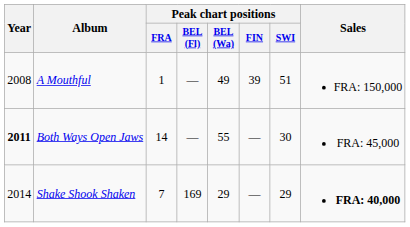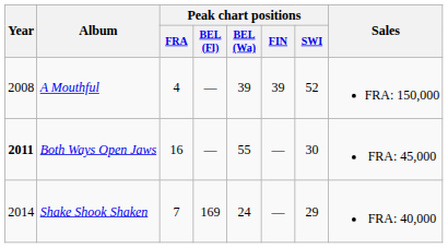 <table class="wikitable" style="text-align:center;">
 <tr>
 <th rowspan="2">Year</th>
 <th rowspan="2">Album</th>
 <th colspan="5">Peak chart positions</th>
 <th rowspan="2">Sales</th>
 </tr>
 <tr style="font-size:smaller;">
 <th width="35"><a href='#'>FRA</a><br></th>
 <th width="35"><a href='#'>BEL<br>(Fl)</a><br></th>
 <th width="35"><a href='#'>BEL<br>(Wa)</a><br></th>
 <th width="35"><a href='#'>FIN</a><br></th>
 <th width="35"><a href='#'>SWI</a><br></th>
 </tr>
 <tr>
 <td>2008</td>
 <td align="left"><em><a href='#'>A Mouthful</a></em></td>
-<td>1</td>
+<td>4</td>
 <td>—</td>
-<td>49</td>
 <td>39</td>
-<td>51</td>
+<td>39</td>
+<td>52</td>
 <td><br><ul><li>FRA: 150,000 </li></ul></td>
 </tr>
 <tr>
 <td><strong>2011</strong></td>
 <td align="left"><em><a href='#'>Both Ways Open Jaws</a></em></td>
-<td>14</td>
+<td>16</td>
 <td>—</td>
 <td>55</td>
 <td>—</td>
 <td>30</td>
 <td><br><ul><li>FRA: 45,000 </li></ul></td>
 </tr>
 <tr>
 <td>2014</td>
 <td align="left"><em><a href='#'>Shake Shook Shaken</a></em></td>
 <td>7</td>
 <td>169</td>
-<td>29</td>
+<td>24</td>
 <td>—</td>
 <td>29</td>
-<td><strong><br><ul><li>FRA: 40,000 </li></ul></strong></td>
+<td><br><ul><li>FRA: 40,000 </li></ul></td>
 </tr>
 </table>
